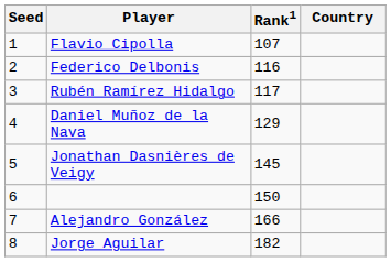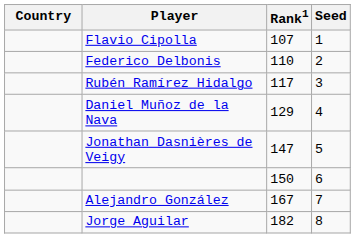 <table class="sortable wikitable">
 <tr>
-<th>Seed</th>
+<th width="70">Country</th>
 <th width="175">Player</th>
 <th>Rank<sup>1</sup></th>
-<th width="70">Country</th>
+<th>Seed</th>
 </tr>
 <tr>
-<td>1</td>
+<td></td>
 <td><a href='#'>Flavio Cipolla</a></td>
 <td>107</td>
-<td></td>
+<td>1</td>
 </tr>
 <tr>
+<td></td>
+<td><a href='#'>Federico Delbonis</a></td>
+<td>110</td>
 <td>2</td>
-<td><a href='#'>Federico Delbonis</a></td>
-<td>116</td>
-<td></td>
 </tr>
 <tr>
-<td>3</td>
+<td></td>
 <td><a href='#'>Rubén Ramírez Hidalgo</a></td>
 <td>117</td>
-<td></td>
+<td>3</td>
 </tr>
 <tr>
-<td>4</td>
+<td></td>
 <td><a href='#'>Daniel Muñoz de la Nava</a></td>
 <td>129</td>
-<td></td>
+<td>4</td>
 </tr>
 <tr>
+<td></td>
+<td><a href='#'>Jonathan Dasnières de Veigy</a></td>
+<td>147</td>
 <td>5</td>
-<td><a href='#'>Jonathan Dasnières de Veigy</a></td>
-<td>145</td>
-<td></td>
 </tr>
 <tr>
-<td>6</td>
+<td></td>
 <td></td>
 <td>150</td>
-<td></td>
+<td>6</td>
 </tr>
 <tr>
+<td></td>
+<td><a href='#'>Alejandro González</a></td>
+<td>167</td>
 <td>7</td>
-<td><a href='#'>Alejandro González</a></td>
-<td>166</td>
-<td></td>
 </tr>
 <tr>
-<td>8</td>
+<td></td>
 <td><a href='#'>Jorge Aguilar</a></td>
 <td>182</td>
-<td></td>
+<td>8</td>
 </tr>
 </table>
